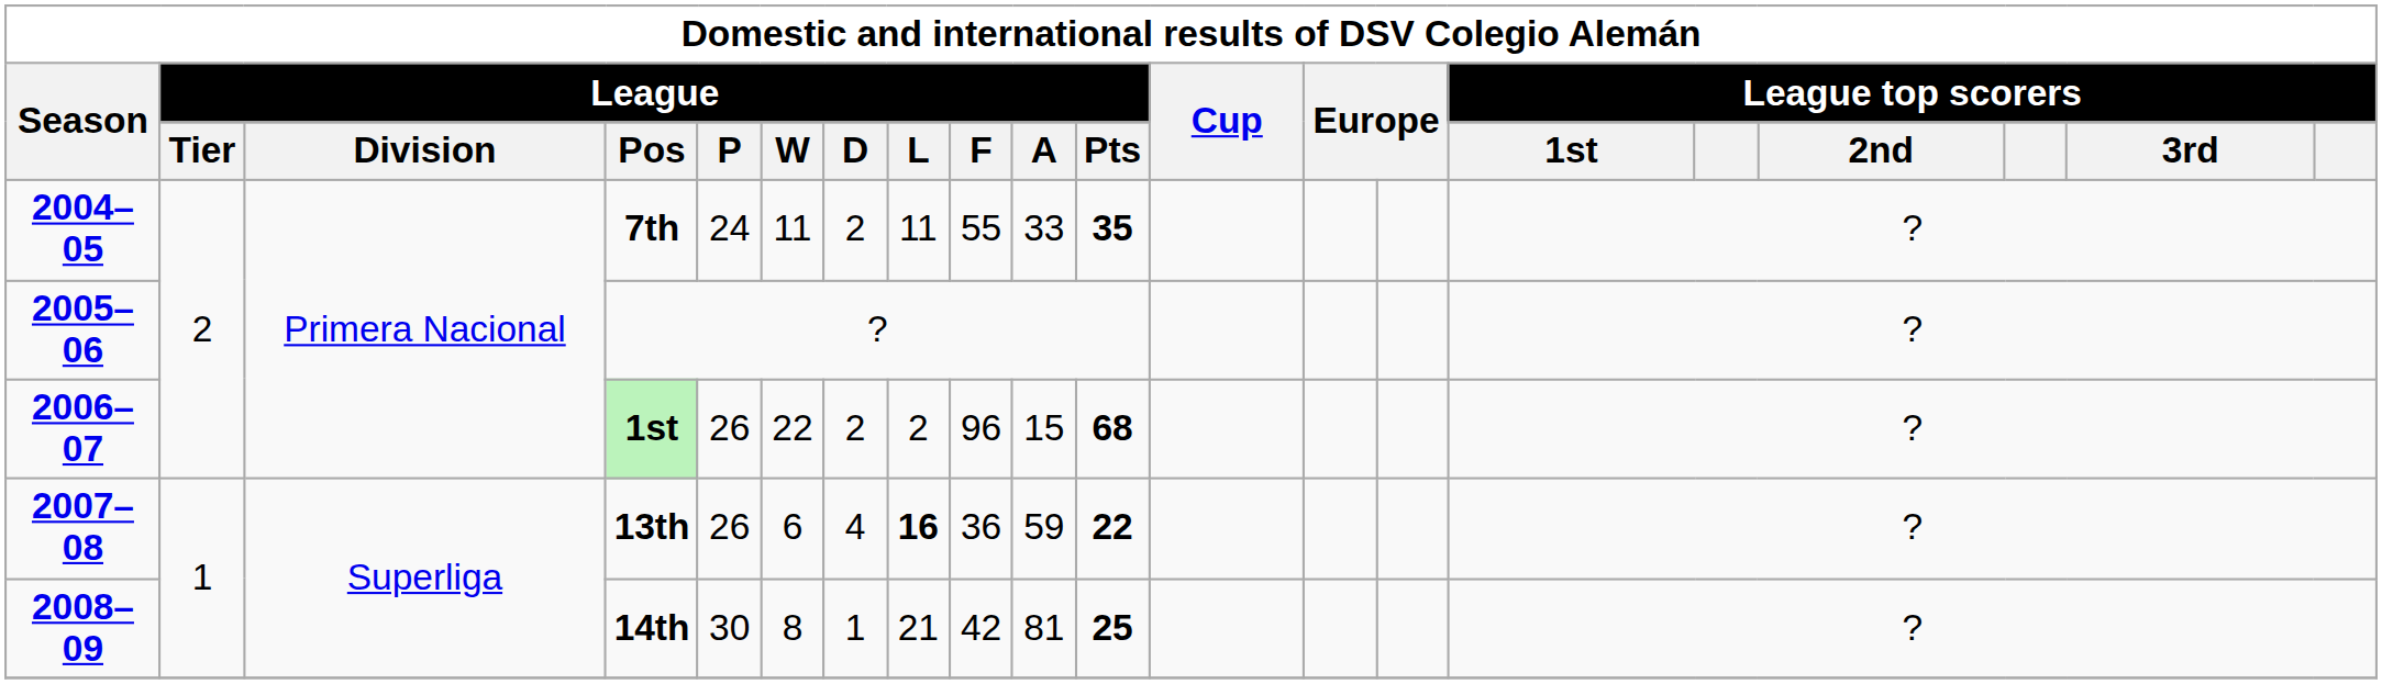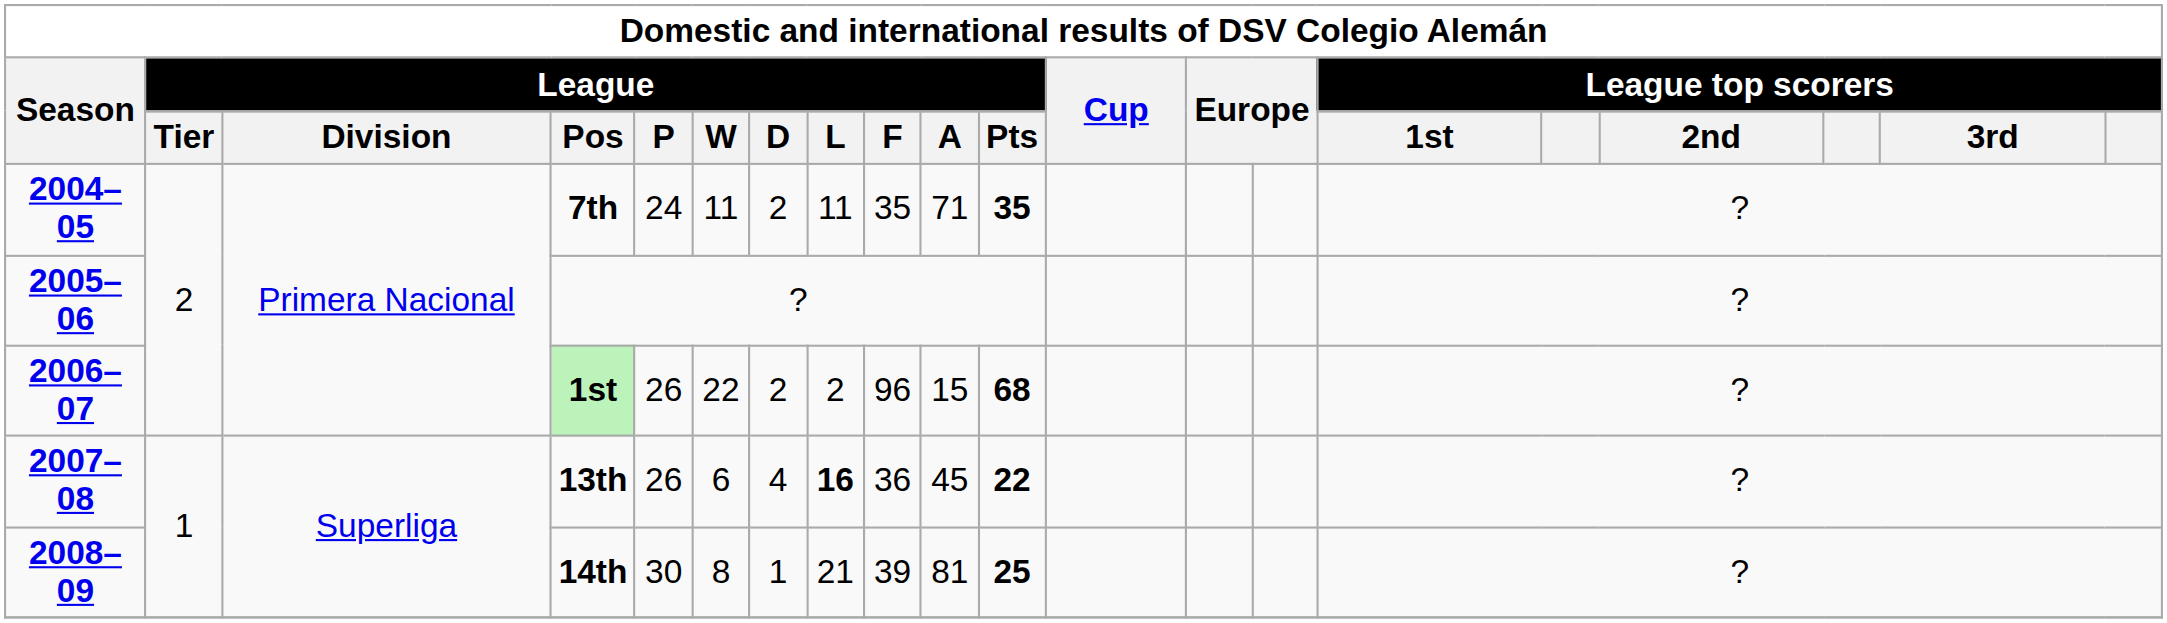 <table class="wikitable" style="text-align: center;">
 <tr>
 <th style="color:black; background:white;" colspan=20>Domestic and international results of DSV Colegio Alemán</th>
 </tr>
 <tr>
 <th rowspan=2 width="60"align=center>Season</th>
 <th colspan="10" style="color:white; background:black;">League</th>
 <th rowspan=2 width="60"align=center><a href='#'>Cup</a></th>
 <th rowspan=2 colspan=2>Europe</th>
 <th colspan=6 style="color:white; background:black;">League top scorers</th>
 </tr>
 <tr>
 <th width="20px">Tier</th>
 <th width=150px>Division</th>
 <th width=20px>Pos</th>
 <th width=20px>P</th>
 <th width=20px>W</th>
 <th width=20px>D</th>
 <th width=20px>L</th>
 <th width=20px>F</th>
 <th width=20px>A</th>
 <th width=20px>Pts</th>
 <th width=100px>1st</th>
 <th width=20px></th>
 <th width=100px>2nd</th>
 <th width=20px></th>
 <th width=100px>3rd</th>
 <th width=20px></th>
 </tr>
 <tr>
 <td><strong><a href='#'>2004–05</a></strong></td>
 <td rowspan=3>2</td>
 <td rowspan=3><a href='#'>Primera Nacional</a></td>
 <td><strong>7th</strong></td>
 <td>24</td>
 <td>11</td>
 <td>2</td>
 <td>11</td>
-<td>55</td>
-<td>33</td>
+<td>35</td>
+<td>71</td>
 <td><strong>35</strong></td>
 <td></td>
 <td></td>
 <td></td>
 <td colspan=6>?</td>
 </tr>
 <tr>
 <td><strong><a href='#'>2005–06</a></strong></td>
 <td colspan=8>?</td>
 <td></td>
 <td></td>
 <td></td>
 <td colspan=6>?</td>
 </tr>
 <tr>
 <td><strong><a href='#'>2006–07</a></strong></td>
 <td bgcolor=#bbf3bb><strong>1st</strong></td>
 <td>26</td>
 <td>22</td>
 <td>2</td>
 <td>2</td>
 <td>96</td>
 <td>15</td>
 <td><strong>68</strong></td>
 <td></td>
 <td></td>
 <td></td>
 <td colspan=6>?</td>
 </tr>
 <tr>
 <td><strong><a href='#'>2007–08</a></strong></td>
 <td rowspan=2>1</td>
 <td rowspan=2><a href='#'>Superliga</a></td>
 <td><strong>13th</strong></td>
 <td>26</td>
 <td>6</td>
 <td>4</td>
 <td><strong>16</strong></td>
 <td>36</td>
-<td>59</td>
+<td>45</td>
 <td><strong>22</strong></td>
 <td></td>
 <td></td>
 <td></td>
 <td colspan=6>?</td>
 </tr>
 <tr>
 <td><strong><a href='#'>2008–09</a></strong></td>
 <td><strong>14th</strong></td>
 <td>30</td>
 <td>8</td>
 <td>1</td>
 <td>21</td>
-<td>42</td>
+<td>39</td>
 <td>81</td>
 <td><strong>25</strong></td>
 <td></td>
 <td></td>
 <td></td>
 <td colspan=6>?</td>
 </tr>
 <tr>
 </tr>
 </table>
